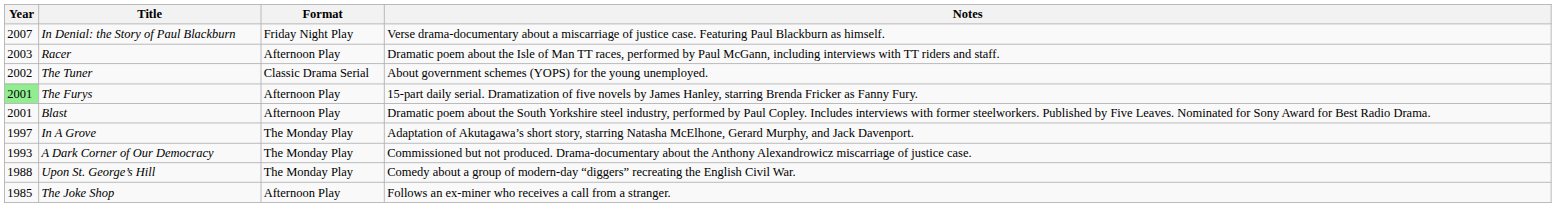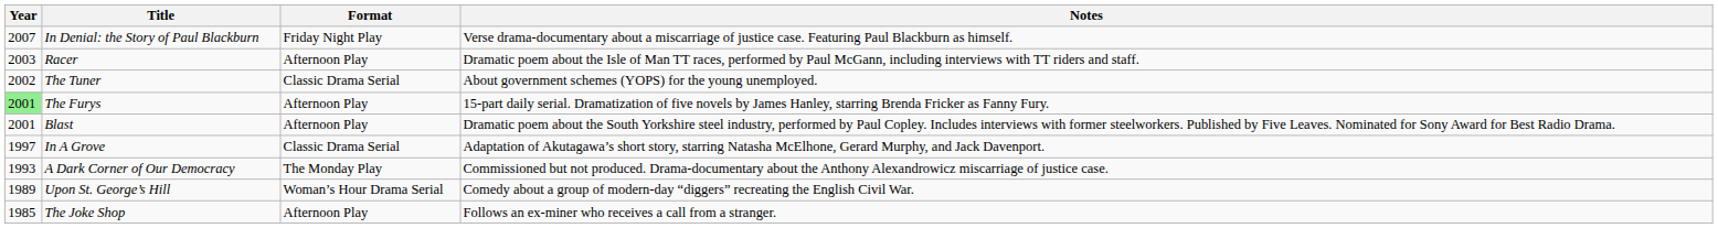 <table class="wikitable collapsible collapsed" style="width:100%;">
 <tr>
 <th>Year</th>
 <th>Title</th>
 <th>Format</th>
 <th>Notes</th>
 </tr>
 <tr>
 <td>2007</td>
 <td><em>In Denial: the Story of Paul Blackburn</em></td>
 <td>Friday Night Play</td>
 <td>Verse drama-documentary about a miscarriage of justice case. Featuring Paul Blackburn as himself.</td>
 </tr>
 <tr>
 <td>2003</td>
 <td><em>Racer</em></td>
 <td>Afternoon Play</td>
 <td>Dramatic poem about the Isle of Man TT races, performed by Paul McGann, including interviews with TT riders and staff.</td>
 </tr>
 <tr>
 <td>2002</td>
 <td><em>The Tuner</em></td>
 <td>Classic Drama Serial</td>
 <td>About government schemes (YOPS) for the young unemployed.</td>
 </tr>
 <tr>
 <td style="background: lightgreen;">2001</td>
 <td><em>The Furys</em></td>
 <td>Afternoon Play</td>
 <td>15-part daily serial. Dramatization of five novels by James Hanley, starring Brenda Fricker as Fanny Fury.</td>
 </tr>
 <tr>
 <td>2001</td>
 <td><em>Blast</em></td>
 <td>Afternoon Play</td>
 <td>Dramatic poem about the South Yorkshire steel industry, performed by Paul Copley. Includes interviews with former steelworkers. Published by Five Leaves. Nominated for Sony Award for Best Radio Drama.</td>
 </tr>
 <tr>
 <td>1997</td>
 <td><em>In A Grove</em></td>
-<td>The Monday Play</td>
+<td>Classic Drama Serial</td>
 <td>Adaptation of Akutagawa’s short story, starring Natasha McElhone, Gerard Murphy, and Jack Davenport.</td>
 </tr>
 <tr>
 <td>1993</td>
 <td><em>A Dark Corner of Our Democracy</em></td>
 <td>The Monday Play</td>
 <td>Commissioned but not produced. Drama-documentary about the Anthony Alexandrowicz miscarriage of justice case.</td>
 </tr>
 <tr>
-<td>1988</td>
+<td>1989</td>
 <td><em>Upon St. George’s Hill</em></td>
-<td>The Monday Play</td>
+<td>Woman’s Hour Drama Serial</td>
 <td>Comedy about a group of modern-day “diggers” recreating the English Civil War.</td>
 </tr>
 <tr>
 <td>1985</td>
 <td><em>The Joke Shop</em></td>
 <td>Afternoon Play</td>
 <td>Follows an ex-miner who receives a call from a stranger.</td>
 </tr>
 </table>
